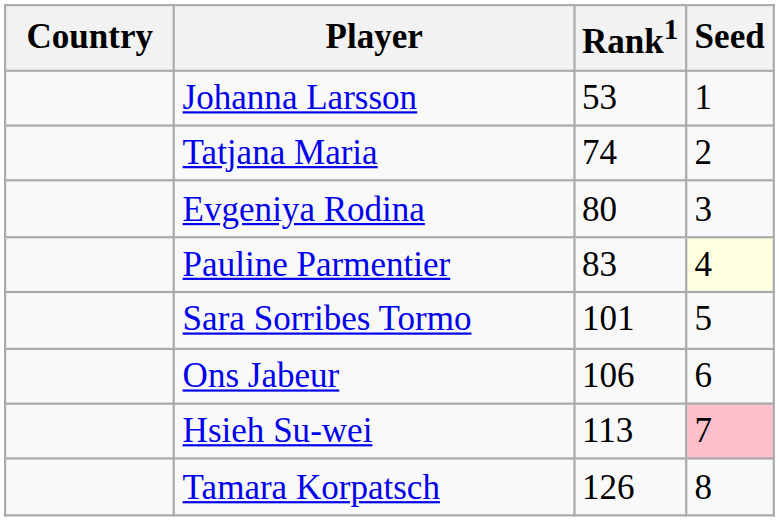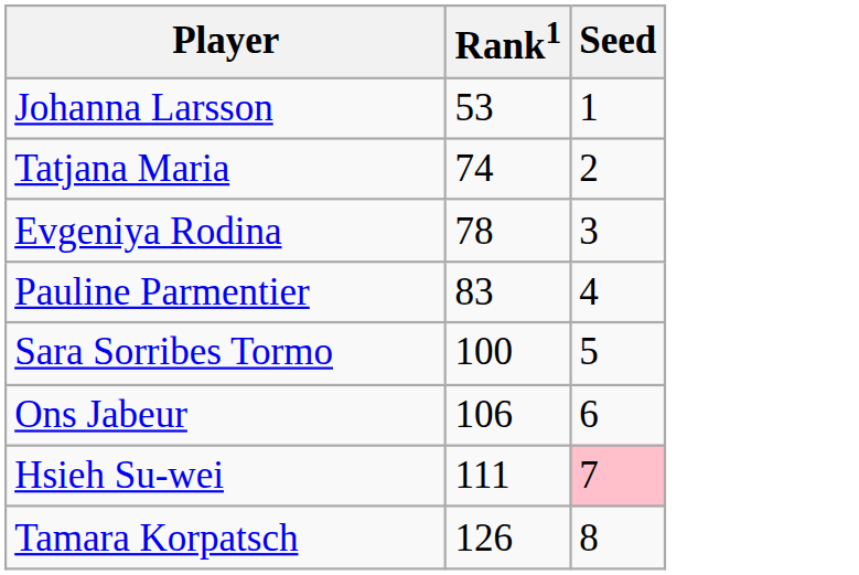 <table class="sortable wikitable">
 <tr>
-<th width="70">Country</th>
 <th width="175">Player</th>
 <th>Rank<sup>1</sup></th>
 <th>Seed</th>
 </tr>
 <tr>
-<td></td>
 <td><a href='#'>Johanna Larsson</a></td>
 <td>53</td>
 <td>1</td>
 </tr>
 <tr>
-<td></td>
 <td><a href='#'>Tatjana Maria</a></td>
 <td>74</td>
 <td>2</td>
 </tr>
 <tr>
-<td></td>
 <td><a href='#'>Evgeniya Rodina</a></td>
-<td>80</td>
+<td>78</td>
 <td>3</td>
 </tr>
 <tr>
-<td></td>
 <td><a href='#'>Pauline Parmentier</a></td>
 <td>83</td>
-<td style="background: lightyellow;">4</td>
+<td>4</td>
 </tr>
 <tr>
-<td></td>
 <td><a href='#'>Sara Sorribes Tormo</a></td>
-<td>101</td>
+<td>100</td>
 <td>5</td>
 </tr>
 <tr>
-<td></td>
 <td><a href='#'>Ons Jabeur</a></td>
 <td>106</td>
 <td>6</td>
 </tr>
 <tr>
-<td></td>
 <td><a href='#'>Hsieh Su-wei</a></td>
-<td>113</td>
+<td>111</td>
 <td style="background: pink;">7</td>
 </tr>
 <tr>
-<td></td>
 <td><a href='#'>Tamara Korpatsch</a></td>
 <td>126</td>
 <td>8</td>
 </tr>
 </table>
